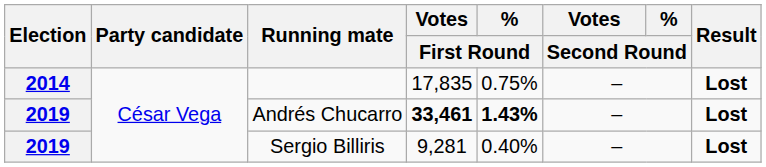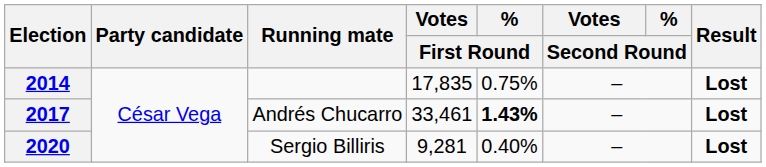 <table class="wikitable" style="text-align:center">
 <tr>
 <th rowspan="2">Election</th>
 <th rowspan="2">Party candidate</th>
 <th rowspan="2">Running mate</th>
 <th>Votes</th>
 <th>%</th>
 <th>Votes</th>
 <th>%</th>
 <th rowspan="2">Result</th>
 </tr>
 <tr>
 <th colspan="2">First Round</th>
 <th colspan="2">Second Round</th>
 </tr>
 <tr>
 <th><a href='#'>2014</a></th>
 <td rowspan="3"><a href='#'>César Vega</a></td>
 <td></td>
 <td>17,835</td>
 <td>0.75%</td>
 <td colspan="2">–</td>
 <td><strong>Lost</strong> </td>
 </tr>
 <tr>
-<th><a href='#'>2019</a></th>
+<th><a href='#'>2017</a></th>
 <td>Andrés Chucarro</td>
-<td><strong>33,461</strong></td>
+<td>33,461</td>
 <td><strong>1.43%</strong></td>
 <td colspan="2">–</td>
 <td><strong>Lost</strong> </td>
 </tr>
 <tr>
-<th><a href='#'>2019</a></th>
+<th><a href='#'>2020</a></th>
 <td>Sergio Billiris</td>
 <td>9,281</td>
 <td>0.40%</td>
 <td colspan="2">–</td>
 <td><strong>Lost</strong> </td>
 </tr>
 </table>
